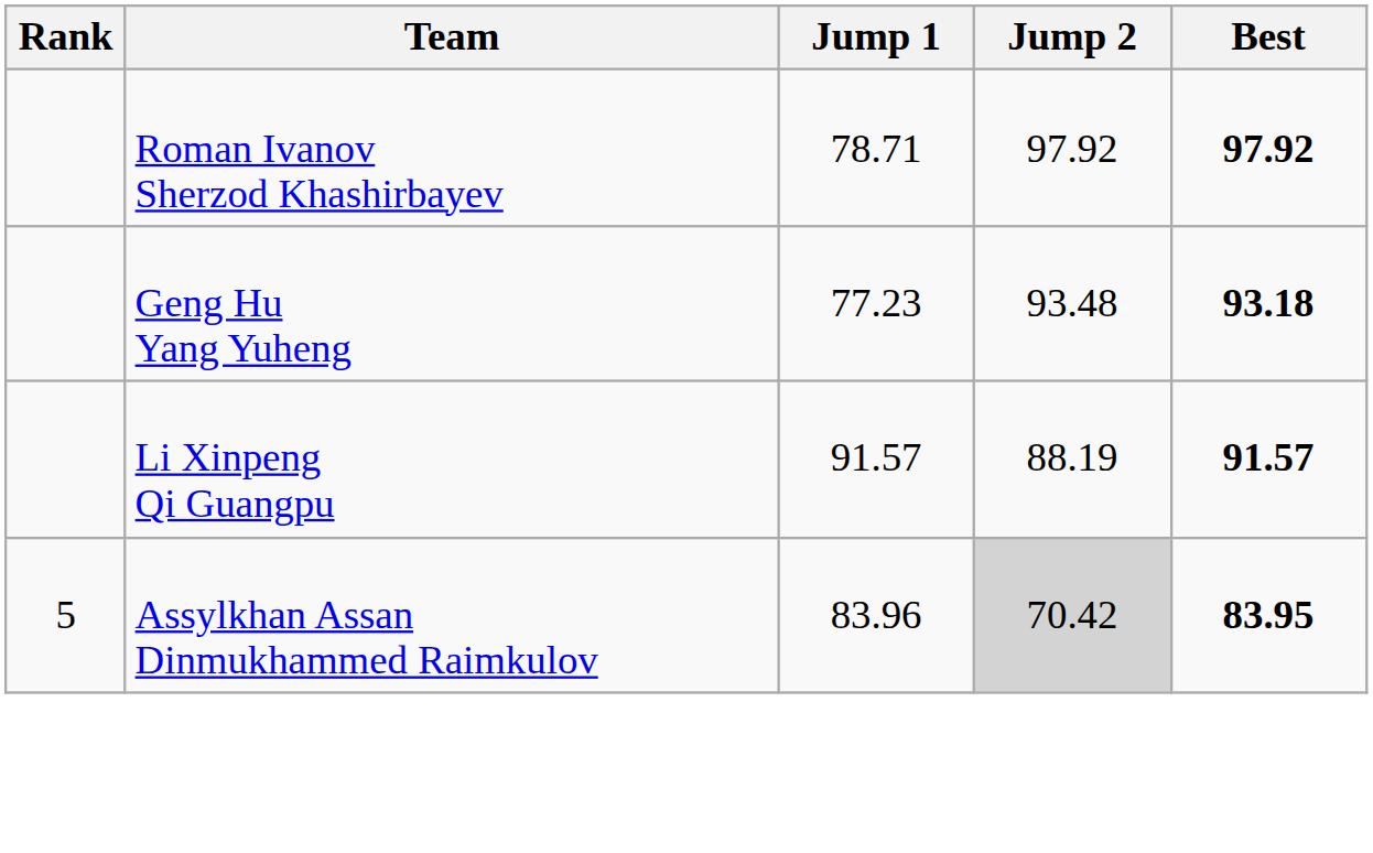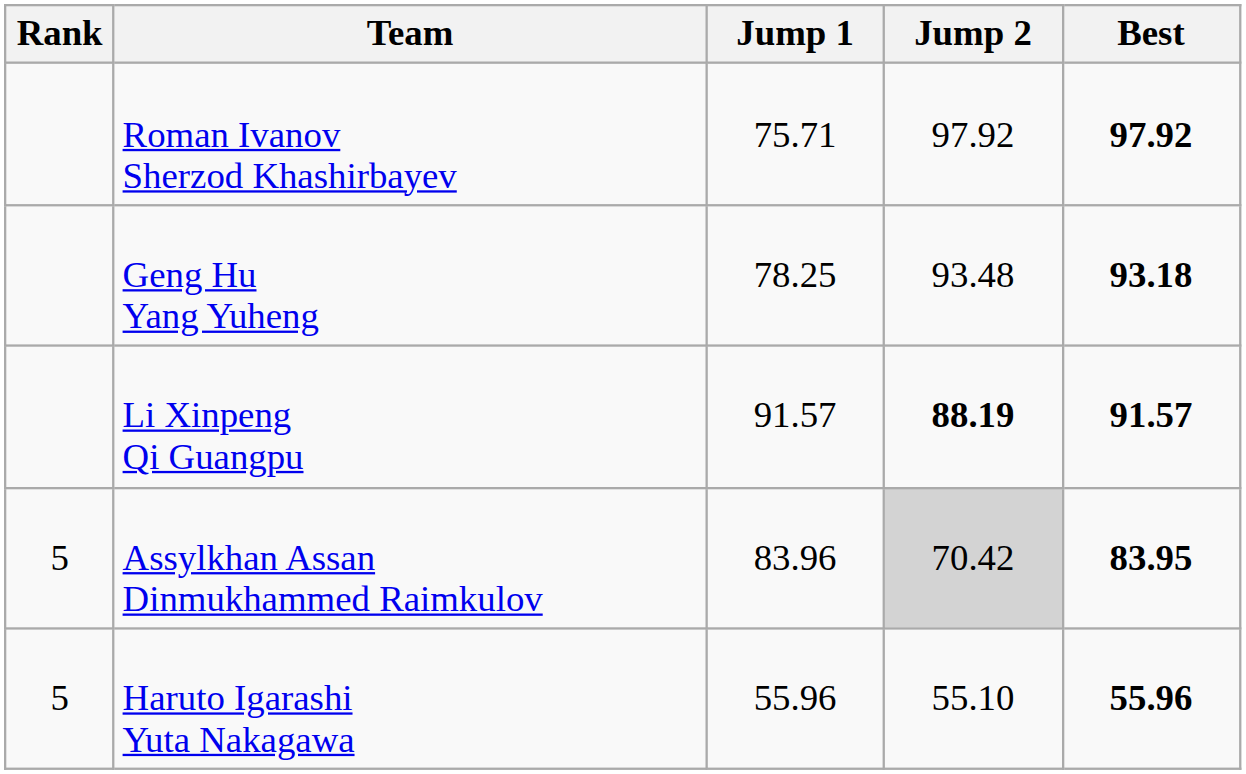 <table class=wikitable style="text-align:center">
 <tr>
 <th width=40>Rank</th>
 <th width=250>Team</th>
 <th width=70>Jump 1</th>
 <th width=70>Jump 2</th>
 <th width=70>Best</th>
 </tr>
 <tr>
 <td></td>
 <td align=left><br><a href='#'>Roman Ivanov</a><br><a href='#'>Sherzod Khashirbayev</a></td>
-<td>78.71</td>
+<td>75.71</td>
 <td>97.92</td>
 <td><strong>97.92</strong></td>
 </tr>
 <tr>
 <td></td>
 <td align=left><br><a href='#'>Geng Hu</a><br><a href='#'>Yang Yuheng</a></td>
-<td>77.23</td>
+<td>78.25</td>
 <td>93.48</td>
 <td><strong>93.18</strong></td>
 </tr>
 <tr>
 <td></td>
 <td align=left><br><a href='#'>Li Xinpeng</a><br><a href='#'>Qi Guangpu</a></td>
 <td>91.57</td>
-<td>88.19</td>
+<td><strong>88.19</strong></td>
 <td><strong>91.57</strong></td>
 </tr>
 <tr>
 <td>5</td>
 <td align=left><br><a href='#'>Assylkhan Assan</a><br><a href='#'>Dinmukhammed Raimkulov</a></td>
 <td>83.96</td>
 <td style="background: lightgrey;">70.42</td>
 <td><strong>83.95</strong></td>
 </tr>
+<tr>
+<td>5</td>
+<td align=left><br><a href='#'>Haruto Igarashi</a><br><a href='#'>Yuta Nakagawa</a></td>
+<td>55.96</td>
+<td>55.10</td>
+<td><strong>55.96</strong></td>
+</tr>
 </table>
